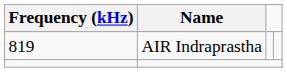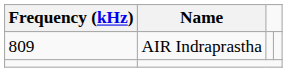 <table class="wikitable sortable">
 <tr>
 <th>Frequency (<a href='#'>kHz</a>)</th>
 <th>Name</th>
 </tr>
 <tr>
-<td>819</td>
+<td>809</td>
 <td>AIR Indraprastha</td>
 <td></td>
 <td></td>
 </tr>
 <tr>
 <td></td>
 </tr>
 </table>
